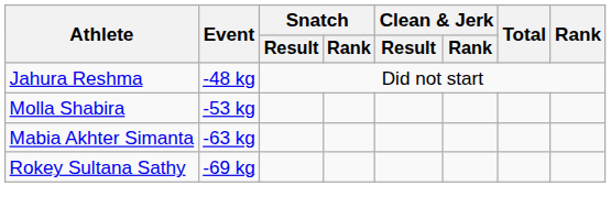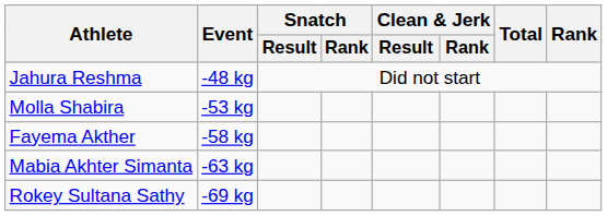 <table class="wikitable" style="font-size:90%">
 <tr>
 <th rowspan="2">Athlete</th>
 <th rowspan="2">Event</th>
 <th colspan="2">Snatch</th>
 <th colspan="2">Clean & Jerk</th>
 <th rowspan="2">Total</th>
 <th rowspan="2">Rank</th>
 </tr>
 <tr style="font-size:95%">
 <th>Result</th>
 <th>Rank</th>
 <th>Result</th>
 <th>Rank</th>
 </tr>
 <tr align=center>
 <td align=left><a href='#'>Jahura Reshma</a></td>
 <td align=left><a href='#'>-48 kg</a></td>
 <td colspan = 6>Did not start</td>
 </tr>
 <tr align=center>
 <td align=left><a href='#'>Molla Shabira</a></td>
 <td align=left><a href='#'>-53 kg</a></td>
 <td></td>
 <td></td>
 <td></td>
 <td></td>
 <td></td>
 <td></td>
 </tr>
 <tr align=center>
+<td align=left><a href='#'>Fayema Akther</a></td>
+<td align=left><a href='#'>-58 kg</a></td>
+<td></td>
+<td></td>
+<td></td>
+<td></td>
+<td></td>
+<td></td>
+</tr>
+<tr align=center>
 <td align=left><a href='#'>Mabia Akhter Simanta</a></td>
 <td align=left><a href='#'>-63 kg</a></td>
 <td></td>
 <td></td>
 <td></td>
 <td></td>
 <td></td>
 <td></td>
 </tr>
 <tr align=center>
 <td align=left><a href='#'>Rokey Sultana Sathy</a></td>
 <td align=left><a href='#'>-69 kg</a></td>
 <td></td>
 <td></td>
 <td></td>
 <td></td>
 <td></td>
 <td></td>
 </tr>
 </table>
